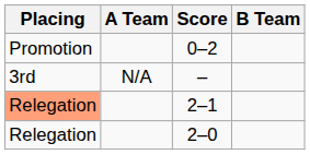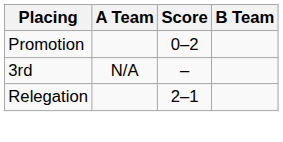 <table class=wikitable style="border:1px solid #AAAAAA;">
 <tr>
 <th>Placing</th>
 <th>A Team</th>
 <th>Score</th>
 <th>B Team</th>
 </tr>
 <tr>
 <td>Promotion</td>
 <td></td>
 <td align="center">0–2</td>
 <td></td>
 </tr>
 <tr>
 <td>3rd</td>
 <td align="center">N/A</td>
 <td align="center">–</td>
 <td></td>
 </tr>
 <tr>
-<td style="background: lightsalmon;">Relegation</td>
+<td>Relegation</td>
 <td></td>
 <td align="center">2–1</td>
 <td></td>
 </tr>
-<tr>
-<td>Relegation</td>
-<td></td>
-<td align="center">2–0</td>
-<td></td>
-</tr>
 </table>
